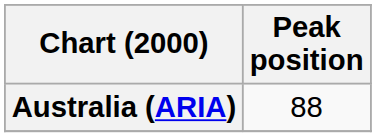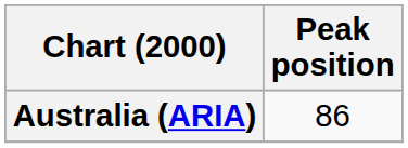 <table class="wikitable sortable plainrowheaders" style="text-align:center">
 <tr>
 <th scope="col">Chart (2000)</th>
 <th scope="col">Peak<br>position</th>
 </tr>
 <tr>
 <th scope="row">Australia (<a href='#'>ARIA</a>)</th>
-<td>88</td>
+<td>86</td>
 </tr>
 <tr>
 </tr>
 <tr>
 </tr>
 <tr>
 </tr>
 <tr>
 </tr>
 <tr>
 </tr>
 </table>
